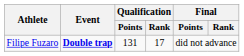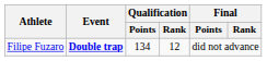 <table class="wikitable" style="font-size:90%">
 <tr>
 <th rowspan="2">Athlete</th>
 <th rowspan="2">Event</th>
 <th colspan=2>Qualification</th>
 <th colspan=2>Final</th>
 </tr>
 <tr style="font-size:95%">
 <th>Points</th>
 <th>Rank</th>
 <th>Points</th>
 <th>Rank</th>
 </tr>
 <tr align=center>
 <td align=left><a href='#'>Filipe Fuzaro</a></td>
 <td align=left><strong><a href='#'>Double trap</a></strong></td>
-<td>131</td>
-<td>17</td>
+<td>134</td>
+<td>12</td>
 <td colspan=2>did not advance</td>
 </tr>
 </table>
